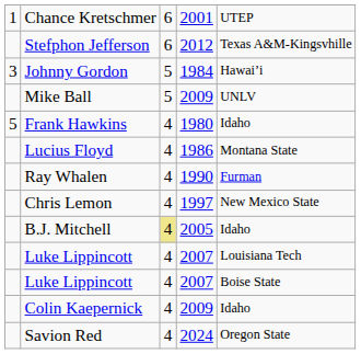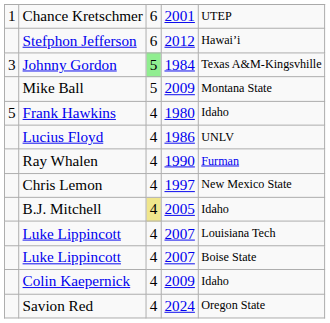 <table class="wikitable">
 <tr>
 </tr>
 <tr>
 <td>1</td>
 <td>Chance Kretschmer</td>
 <td>6</td>
 <td><a href='#'>2001</a></td>
 <td style="font-size:80%;">UTEP</td>
 </tr>
 <tr>
 <td></td>
 <td><a href='#'>Stefphon Jefferson</a></td>
 <td>6</td>
 <td><a href='#'>2012</a></td>
-<td style="font-size:80%;">Texas A&M-Kingsvhille</td>
+<td style="font-size:80%;">Hawai’i</td>
 </tr>
 <tr>
 <td>3</td>
 <td><a href='#'>Johnny Gordon</a></td>
-<td>5</td>
+<td style="background: lightgreen;">5</td>
 <td><a href='#'>1984</a></td>
-<td style="font-size:80%;">Hawai’i</td>
+<td style="font-size:80%;">Texas A&M-Kingsvhille</td>
 </tr>
 <tr>
 <td></td>
 <td>Mike Ball</td>
 <td>5</td>
 <td><a href='#'>2009</a></td>
-<td style="font-size:80%;">UNLV</td>
+<td style="font-size:80%;">Montana State</td>
 </tr>
 <tr>
 <td>5</td>
 <td><a href='#'>Frank Hawkins</a></td>
 <td>4</td>
 <td><a href='#'>1980</a></td>
 <td style="font-size:80%;">Idaho</td>
 </tr>
 <tr>
 <td></td>
 <td><a href='#'>Lucius Floyd</a></td>
 <td>4</td>
 <td><a href='#'>1986</a></td>
-<td style="font-size:80%;">Montana State</td>
+<td style="font-size:80%;">UNLV</td>
 </tr>
 <tr>
 <td></td>
 <td>Ray Whalen</td>
 <td>4</td>
 <td><a href='#'>1990</a></td>
 <td style="font-size:80%;"><a href='#'>Furman</a></td>
 </tr>
 <tr>
 <td></td>
 <td>Chris Lemon</td>
 <td>4</td>
 <td><a href='#'>1997</a></td>
 <td style="font-size:80%;">New Mexico State</td>
 </tr>
 <tr>
 <td></td>
 <td>B.J. Mitchell</td>
 <td style="background: khaki;">4</td>
 <td><a href='#'>2005</a></td>
 <td style="font-size:80%;">Idaho</td>
 </tr>
 <tr>
 <td></td>
 <td><a href='#'>Luke Lippincott</a></td>
 <td>4</td>
 <td><a href='#'>2007</a></td>
 <td style="font-size:80%;">Louisiana Tech</td>
 </tr>
 <tr>
 <td></td>
 <td><a href='#'>Luke Lippincott</a></td>
 <td>4</td>
 <td><a href='#'>2007</a></td>
 <td style="font-size:80%;">Boise State</td>
 </tr>
 <tr>
 <td></td>
 <td><a href='#'>Colin Kaepernick</a></td>
 <td>4</td>
 <td><a href='#'>2009</a></td>
 <td style="font-size:80%;">Idaho</td>
 </tr>
 <tr>
 <td></td>
 <td>Savion Red</td>
 <td>4</td>
 <td><a href='#'>2024</a></td>
 <td style="font-size:80%;">Oregon State</td>
 </tr>
 </table>
